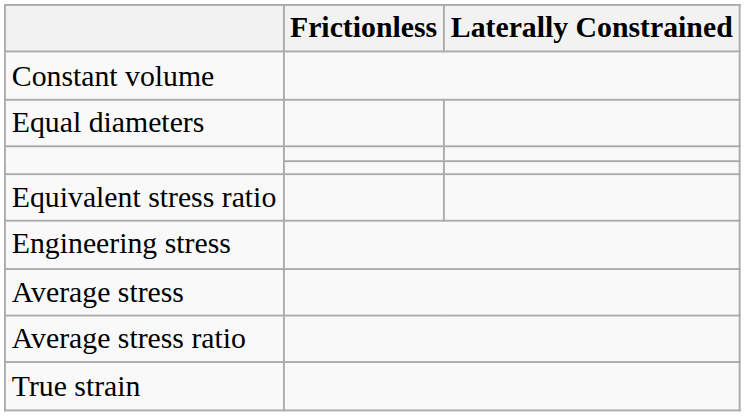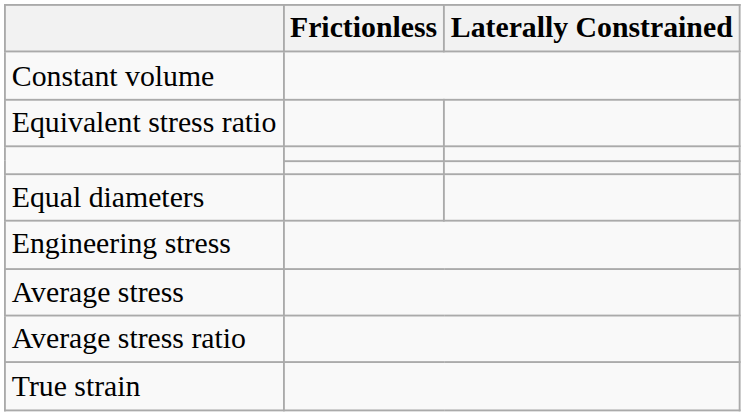 <table class="wikitable">
 <tr>
 <th></th>
 <th>Frictionless</th>
 <th>Laterally Constrained</th>
 </tr>
 <tr>
 <td>Constant volume</td>
 <td colspan="2"></td>
 </tr>
 <tr>
-<td>Equal diameters</td>
+<td>Equivalent stress ratio</td>
 <td></td>
 <td></td>
 </tr>
 <tr>
 <td rowspan="2"></td>
 <td></td>
 <td></td>
 </tr>
 <tr>
 <td></td>
 <td></td>
 </tr>
 <tr>
-<td>Equivalent stress ratio</td>
+<td>Equal diameters</td>
 <td></td>
 <td></td>
 </tr>
 <tr>
 <td>Engineering stress</td>
 <td colspan="2"></td>
 </tr>
 <tr>
 <td>Average stress</td>
 <td colspan="2"></td>
 </tr>
 <tr>
 <td>Average stress ratio</td>
 <td colspan="2"></td>
 </tr>
 <tr>
 <td>True strain</td>
 <td colspan="2"></td>
 </tr>
 </table>
